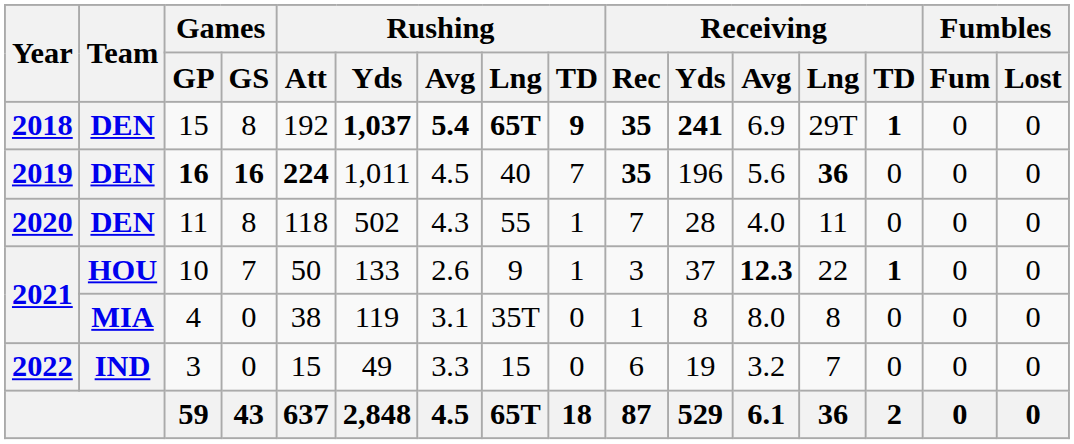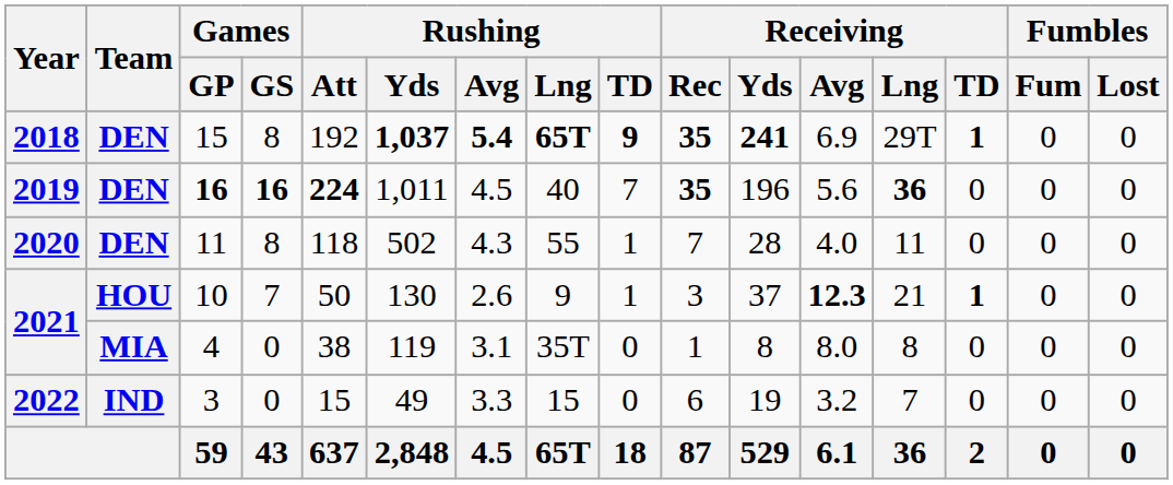 <table class="wikitable" style="text-align:center;">
 <tr>
 <th rowspan="2">Year</th>
 <th rowspan="2">Team</th>
 <th colspan="2">Games</th>
 <th colspan="5">Rushing</th>
 <th colspan="5">Receiving</th>
 <th colspan="2">Fumbles</th>
 </tr>
 <tr>
 <th>GP</th>
 <th>GS</th>
 <th>Att</th>
 <th>Yds</th>
 <th>Avg</th>
 <th>Lng</th>
 <th>TD</th>
 <th>Rec</th>
 <th>Yds</th>
 <th>Avg</th>
 <th>Lng</th>
 <th>TD</th>
 <th>Fum</th>
 <th>Lost</th>
 </tr>
 <tr>
 <th><a href='#'>2018</a></th>
 <th><a href='#'>DEN</a></th>
 <td>15</td>
 <td>8</td>
 <td>192</td>
 <td><strong>1,037</strong></td>
 <td><strong>5.4</strong></td>
 <td><strong>65T</strong></td>
 <td><strong>9</strong></td>
 <td><strong>35</strong></td>
 <td><strong>241</strong></td>
 <td>6.9</td>
 <td>29T</td>
 <td><strong>1</strong></td>
 <td>0</td>
 <td>0</td>
 </tr>
 <tr>
 <th><a href='#'>2019</a></th>
 <th><a href='#'>DEN</a></th>
 <td><strong>16</strong></td>
 <td><strong>16</strong></td>
 <td><strong>224</strong></td>
 <td>1,011</td>
 <td>4.5</td>
 <td>40</td>
 <td>7</td>
 <td><strong>35</strong></td>
 <td>196</td>
 <td>5.6</td>
 <td><strong>36</strong></td>
 <td>0</td>
 <td>0</td>
 <td>0</td>
 </tr>
 <tr>
 <th><a href='#'>2020</a></th>
 <th><a href='#'>DEN</a></th>
 <td>11</td>
 <td>8</td>
 <td>118</td>
 <td>502</td>
 <td>4.3</td>
 <td>55</td>
 <td>1</td>
 <td>7</td>
 <td>28</td>
 <td>4.0</td>
 <td>11</td>
 <td>0</td>
 <td>0</td>
 <td>0</td>
 </tr>
 <tr>
 <th rowspan="2"><a href='#'>2021</a></th>
 <th><a href='#'>HOU</a></th>
 <td>10</td>
 <td>7</td>
 <td>50</td>
-<td>133</td>
+<td>130</td>
 <td>2.6</td>
 <td>9</td>
 <td>1</td>
 <td>3</td>
 <td>37</td>
 <td><strong>12.3</strong></td>
-<td>22</td>
+<td>21</td>
 <td><strong>1</strong></td>
 <td>0</td>
 <td>0</td>
 </tr>
 <tr>
 <th><a href='#'>MIA</a></th>
 <td>4</td>
 <td>0</td>
 <td>38</td>
 <td>119</td>
 <td>3.1</td>
 <td>35T</td>
 <td>0</td>
 <td>1</td>
 <td>8</td>
 <td>8.0</td>
 <td>8</td>
 <td>0</td>
 <td>0</td>
 <td>0</td>
 </tr>
 <tr>
 <th><a href='#'>2022</a></th>
 <th><a href='#'>IND</a></th>
 <td>3</td>
 <td>0</td>
 <td>15</td>
 <td>49</td>
 <td>3.3</td>
 <td>15</td>
 <td>0</td>
 <td>6</td>
 <td>19</td>
 <td>3.2</td>
 <td>7</td>
 <td>0</td>
 <td>0</td>
 <td>0</td>
 </tr>
 <tr>
 <th colspan="2"></th>
 <th>59</th>
 <th>43</th>
 <th>637</th>
 <th>2,848</th>
 <th>4.5</th>
 <th>65T</th>
 <th>18</th>
 <th>87</th>
 <th>529</th>
 <th>6.1</th>
 <th>36</th>
 <th>2</th>
 <th>0</th>
 <th>0</th>
 </tr>
 </table>
